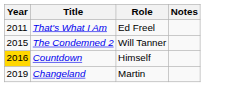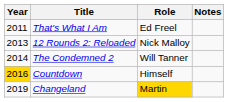 <table class="wikitable sortable">
 <tr>
 <th>Year</th>
 <th>Title</th>
 <th>Role</th>
 <th>Notes</th>
 </tr>
 <tr>
 <td>2011</td>
 <td><em><a href='#'>That's What I Am</a></em></td>
 <td>Ed Freel</td>
 <td></td>
 </tr>
 <tr>
-<td>2015</td>
+<td>2013</td>
+<td><em><a href='#'>12 Rounds 2: Reloaded</a></em></td>
+<td>Nick Malloy</td>
+<td></td>
+</tr>
+<tr>
+<td>2014</td>
 <td><em><a href='#'>The Condemned 2</a></em></td>
 <td>Will Tanner</td>
 <td></td>
 </tr>
 <tr>
 <td style="background: gold;">2016</td>
 <td><em><a href='#'>Countdown</a></em></td>
 <td>Himself</td>
 <td></td>
 </tr>
 <tr>
 <td>2019</td>
 <td><em><a href='#'>Changeland</a></em></td>
-<td>Martin</td>
+<td style="background: gold;">Martin</td>
 <td></td>
 </tr>
 </table>
